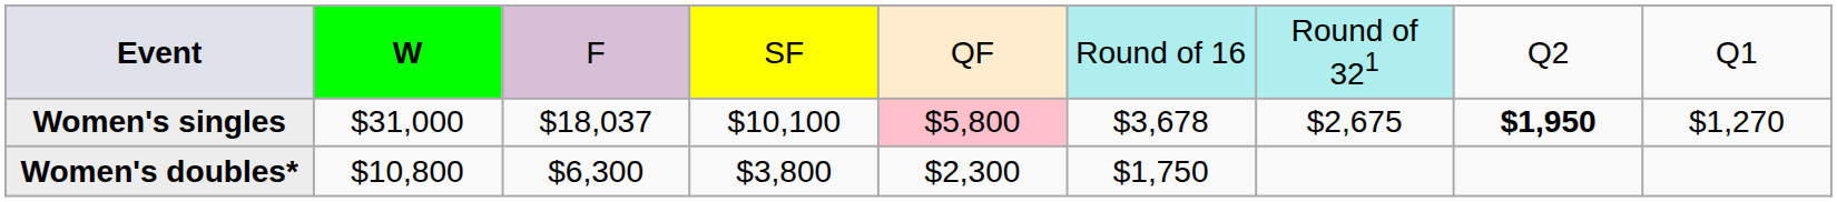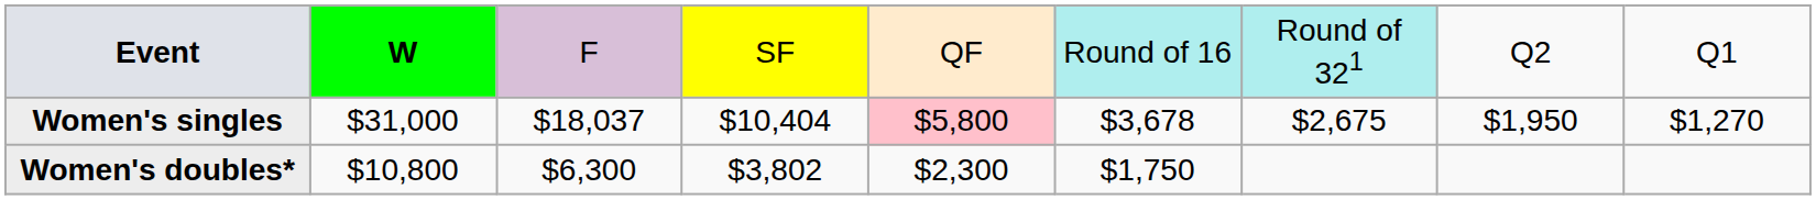 <table class="wikitable" style="font-size:90%; text-align:center;">
 <tr>
 <td style="width:135px; background:#dfe2e9;"><strong>Event</strong></td>
 <td style="width:80px; background:lime;"><strong>W</strong></td>
 <td style="width:80px; background:thistle;">F</td>
 <td style="width:80px; background:#ffff00;">SF</td>
 <td style="width:80px; background:#ffebcd;">QF</td>
 <td style="width:80px; background:#afeeee;">Round of 16</td>
 <td style="width:85px; background:#afeeee;">Round of 32<sup>1</sup></td>
 <td style="width:80px;">Q2</td>
 <td style="width:80px;">Q1</td>
 </tr>
 <tr>
 <th style="background:#ededed;">Women's singles</th>
 <td>$31,000</td>
 <td>$18,037</td>
-<td>$10,100</td>
+<td>$10,404</td>
 <td style="background: pink;">$5,800</td>
 <td>$3,678</td>
 <td>$2,675</td>
-<td><strong>$1,950</strong></td>
+<td>$1,950</td>
 <td>$1,270</td>
 </tr>
 <tr>
 <th style="background:#ededed;">Women's doubles*</th>
 <td>$10,800</td>
 <td>$6,300</td>
-<td>$3,800</td>
+<td>$3,802</td>
 <td>$2,300</td>
 <td>$1,750</td>
 <td></td>
 <td></td>
 <td></td>
 </tr>
 </table>
